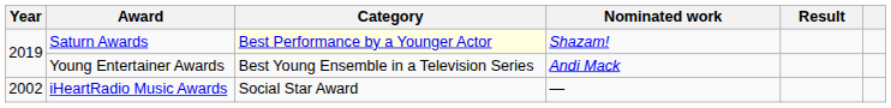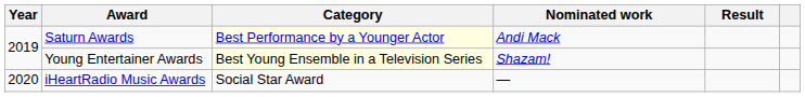 <table class="wikitable sortable">
 <tr>
 <th scope="col" style="width:1em;">Year</th>
 <th scope="col" style="width:12em;">Award</th>
 <th scope="col" style="width:20em;">Category</th>
 <th scope="col" style="width:15em;">Nominated work</th>
 <th scope="col" style="width:5em;">Result</th>
 <th scope="col" style="width:1em;"class="unsortable"></th>
 </tr>
 <tr>
 <td rowspan="2">2019</td>
 <td><a href='#'>Saturn Awards</a></td>
 <td style="background: lightyellow;"><a href='#'>Best Performance by a Younger Actor</a></td>
+<td><em><a href='#'>Andi Mack</a></em></td>
+<td></td>
+<td style="text-align: center;"></td>
+</tr>
+<tr>
+<td>Young Entertainer Awards</td>
+<td style="background: lightyellow;">Best Young Ensemble in a Television Series</td>
 <td><em><a href='#'>Shazam!</a></em></td>
 <td></td>
 <td style="text-align: center;"></td>
 </tr>
 <tr>
-<td>Young Entertainer Awards</td>
-<td>Best Young Ensemble in a Television Series</td>
-<td><em><a href='#'>Andi Mack</a></em></td>
-<td></td>
-<td style="text-align: center;"></td>
-</tr>
-<tr>
-<td>2002</td>
+<td>2020</td>
 <td><a href='#'>iHeartRadio Music Awards</a></td>
 <td>Social Star Award</td>
 <td>—</td>
 <td></td>
 <td style="text-align: center;"></td>
 </tr>
 </table>
